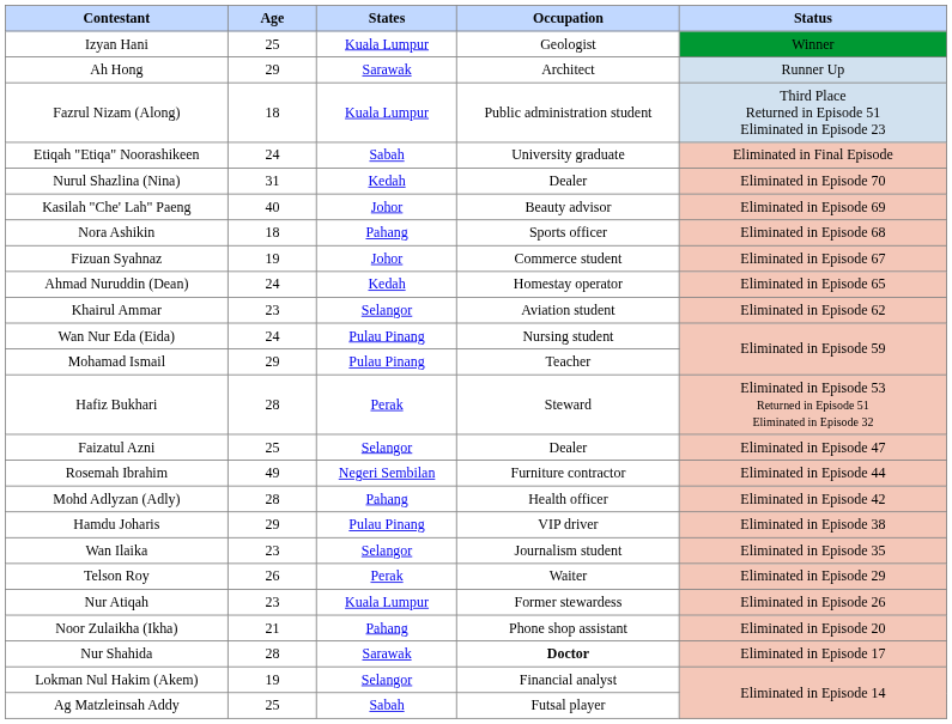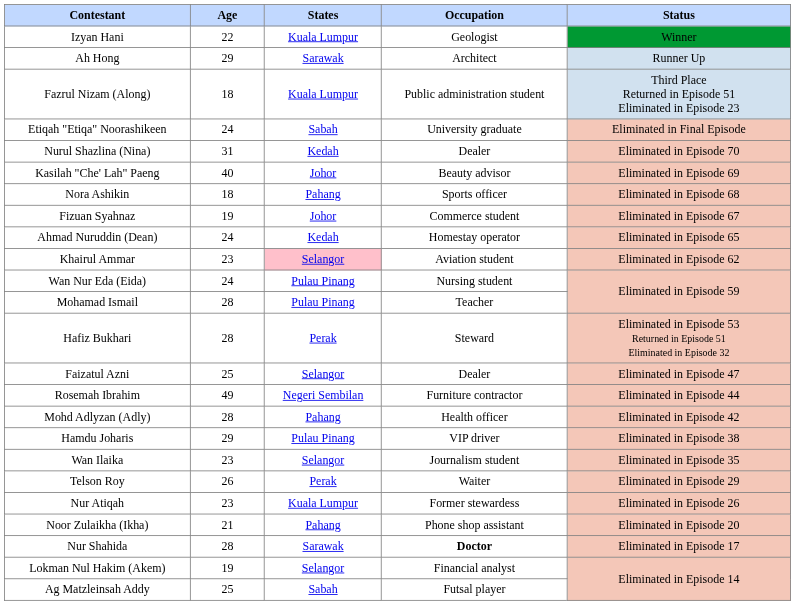 <table class="sortable" border="1" cellpadding="4" cellspacing="0" style="text-align:center; font-size:90%; border-collapse:collapse; width:75%;">
 <tr style="background:#C1D8FF;">
 <th style="width:10%;">Contestant</th>
 <th style="width:4%; text-align:center;">Age</th>
 <th style="width:6%; text-align:center;">States</th>
 <th style="width:10%;">Occupation</th>
 <th style="width:12%;">Status</th>
 </tr>
 <tr>
 <td>Izyan Hani</td>
-<td>25</td>
+<td>22</td>
 <td><a href='#'>Kuala Lumpur</a></td>
 <td>Geologist</td>
 <td style="background:#093;"><span>Winner</span></td>
 </tr>
 <tr>
 <td>Ah Hong</td>
 <td>29</td>
 <td><a href='#'>Sarawak</a></td>
 <td>Architect</td>
 <td style="background:#d1e1ef; text-align:center;">Runner Up</td>
 </tr>
 <tr>
 <td>Fazrul Nizam (Along)</td>
 <td>18</td>
 <td><a href='#'>Kuala Lumpur</a></td>
 <td>Public administration student</td>
 <td style="background:#d1e1ef; text-align:center;">Third Place<br>Returned in Episode 51<br>Eliminated in Episode 23</td>
 </tr>
 <tr>
 <td>Etiqah "Etiqa" Noorashikeen</td>
 <td>24</td>
 <td><a href='#'>Sabah</a></td>
 <td>University graduate</td>
 <td style="background:#f4c7b8; text-align:center;">Eliminated in Final Episode</td>
 </tr>
 <tr>
 <td>Nurul Shazlina (Nina)</td>
 <td>31</td>
 <td><a href='#'>Kedah</a></td>
 <td>Dealer</td>
 <td style="background:#f4c7b8; text-align:center;">Eliminated in Episode 70</td>
 </tr>
 <tr>
 <td>Kasilah "Che' Lah" Paeng</td>
 <td>40</td>
 <td><a href='#'>Johor</a></td>
 <td>Beauty advisor</td>
 <td style="background:#f4c7b8; text-align:center;">Eliminated in Episode 69</td>
 </tr>
 <tr>
 <td>Nora Ashikin</td>
 <td>18</td>
 <td><a href='#'>Pahang</a></td>
 <td>Sports officer</td>
 <td style="background:#f4c7b8; text-align:center;">Eliminated in Episode 68</td>
 </tr>
 <tr>
 <td>Fizuan Syahnaz</td>
 <td>19</td>
 <td><a href='#'>Johor</a></td>
 <td>Commerce student</td>
 <td style="background:#f4c7b8; text-align:center;">Eliminated in Episode 67</td>
 </tr>
 <tr>
 <td>Ahmad Nuruddin (Dean)</td>
 <td>24</td>
 <td><a href='#'>Kedah</a></td>
 <td>Homestay operator</td>
 <td style="background:#f4c7b8; text-align:center;">Eliminated in Episode 65</td>
 </tr>
 <tr>
 <td>Khairul Ammar</td>
 <td>23</td>
-<td><a href='#'>Selangor</a></td>
+<td style="background: pink;"><a href='#'>Selangor</a></td>
 <td>Aviation student</td>
 <td style="background:#f4c7b8; text-align:center;">Eliminated in Episode 62</td>
 </tr>
 <tr>
 <td>Wan Nur Eda (Eida)</td>
 <td>24</td>
 <td><a href='#'>Pulau Pinang</a></td>
 <td>Nursing student</td>
 <td style="background:#f4c7b8; text-align:center;" rowspan="2">Eliminated in Episode 59</td>
 </tr>
 <tr>
 <td>Mohamad Ismail</td>
-<td>29</td>
+<td>28</td>
 <td><a href='#'>Pulau Pinang</a></td>
 <td>Teacher</td>
 </tr>
 <tr>
 <td>Hafiz Bukhari</td>
 <td>28</td>
 <td><a href='#'>Perak</a></td>
 <td>Steward</td>
 <td style="background:#f4c7b8; text-align:center;">Eliminated in Episode 53<br><small>Returned in Episode 51<br>Eliminated in Episode 32</small></td>
 </tr>
 <tr>
 <td>Faizatul Azni</td>
 <td>25</td>
 <td><a href='#'>Selangor</a></td>
 <td>Dealer</td>
 <td style="background:#f4c7b8; text-align:center;">Eliminated in Episode 47</td>
 </tr>
 <tr>
 <td>Rosemah Ibrahim</td>
 <td>49</td>
 <td><a href='#'>Negeri Sembilan</a></td>
 <td>Furniture contractor</td>
 <td style="background:#f4c7b8; text-align:center;">Eliminated in Episode 44</td>
 </tr>
 <tr>
 <td>Mohd Adlyzan (Adly)</td>
 <td>28</td>
 <td><a href='#'>Pahang</a></td>
 <td>Health officer</td>
 <td style="background:#f4c7b8; text-align:center;">Eliminated in Episode 42</td>
 </tr>
 <tr>
 <td>Hamdu Joharis</td>
 <td>29</td>
 <td><a href='#'>Pulau Pinang</a></td>
 <td>VIP driver</td>
 <td style="background:#f4c7b8; text-align:center;">Eliminated in Episode 38</td>
 </tr>
 <tr>
 <td>Wan Ilaika</td>
 <td>23</td>
 <td><a href='#'>Selangor</a></td>
 <td>Journalism student</td>
 <td style="background:#f4c7b8; text-align:center;">Eliminated in Episode 35</td>
 </tr>
 <tr>
 <td>Telson Roy</td>
 <td>26</td>
 <td><a href='#'>Perak</a></td>
 <td>Waiter</td>
 <td style="background:#f4c7b8; text-align:center;">Eliminated in Episode 29</td>
 </tr>
 <tr>
 <td>Nur Atiqah</td>
 <td>23</td>
 <td><a href='#'>Kuala Lumpur</a></td>
 <td>Former stewardess</td>
 <td style="background:#f4c7b8; text-align:center;">Eliminated in Episode 26</td>
 </tr>
 <tr>
 <td>Noor Zulaikha (Ikha)</td>
 <td>21</td>
 <td><a href='#'>Pahang</a></td>
 <td>Phone shop assistant</td>
 <td style="background:#f4c7b8; text-align:center;">Eliminated in Episode 20</td>
 </tr>
 <tr>
 <td>Nur Shahida</td>
 <td>28</td>
 <td><a href='#'>Sarawak</a></td>
 <td><strong>Doctor</strong></td>
 <td style="background:#f4c7b8; text-align:center;">Eliminated in Episode 17</td>
 </tr>
 <tr>
 <td>Lokman Nul Hakim (Akem)</td>
 <td>19</td>
 <td><a href='#'>Selangor</a></td>
 <td>Financial analyst</td>
 <td style="background:#f4c7b8; text-align:center;" rowspan="2">Eliminated in Episode 14</td>
 </tr>
 <tr>
 <td>Ag Matzleinsah Addy</td>
 <td>25</td>
 <td><a href='#'>Sabah</a></td>
 <td>Futsal player</td>
 </tr>
 </table>
